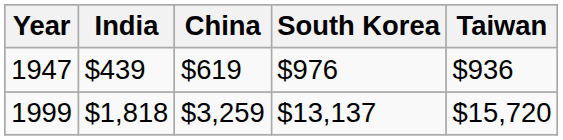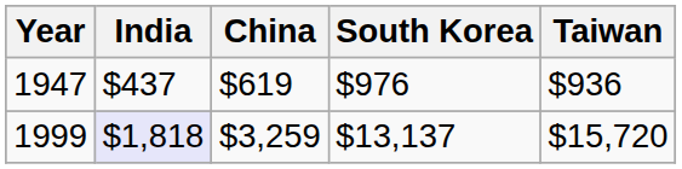 <table class="wikitable" |>
 <tr>
 <th>Year</th>
 <th>India</th>
 <th>China</th>
 <th>South Korea</th>
 <th>Taiwan</th>
 </tr>
 <tr>
 <td>1947</td>
-<td>$439</td>
+<td>$437</td>
 <td>$619</td>
 <td>$976</td>
 <td>$936</td>
 </tr>
 <tr>
 <td>1999</td>
-<td>$1,818</td>
+<td style="background: lavender;">$1,818</td>
 <td>$3,259</td>
 <td>$13,137</td>
 <td>$15,720</td>
 </tr>
 </table>
